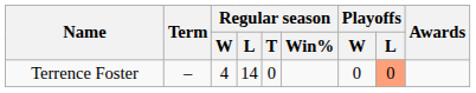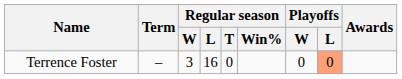 <table class="wikitable">
 <tr>
 <th rowspan="2" style="width:140px;">Name</th>
 <th rowspan="2">Term</th>
 <th colspan="4">Regular season</th>
 <th colspan="2">Playoffs</th>
 <th rowspan="2">Awards</th>
 </tr>
 <tr>
 <th>W</th>
 <th>L</th>
 <th>T</th>
 <th>Win%</th>
 <th>W</th>
 <th>L</th>
 </tr>
 <tr>
 <td style="text-align:center;">Terrence Foster</td>
 <td style="text-align:center;">–</td>
-<td style="text-align:center;">4</td>
-<td style="text-align:center;">14</td>
+<td style="text-align:center;">3</td>
+<td style="text-align:center;">16</td>
 <td style="text-align:center;">0</td>
 <td style="text-align:center;"></td>
 <td style="text-align:center;">0</td>
 <td style="background: lightsalmon; text-align:center;">0</td>
 <td style="text-align:center;"></td>
 </tr>
 </table>
